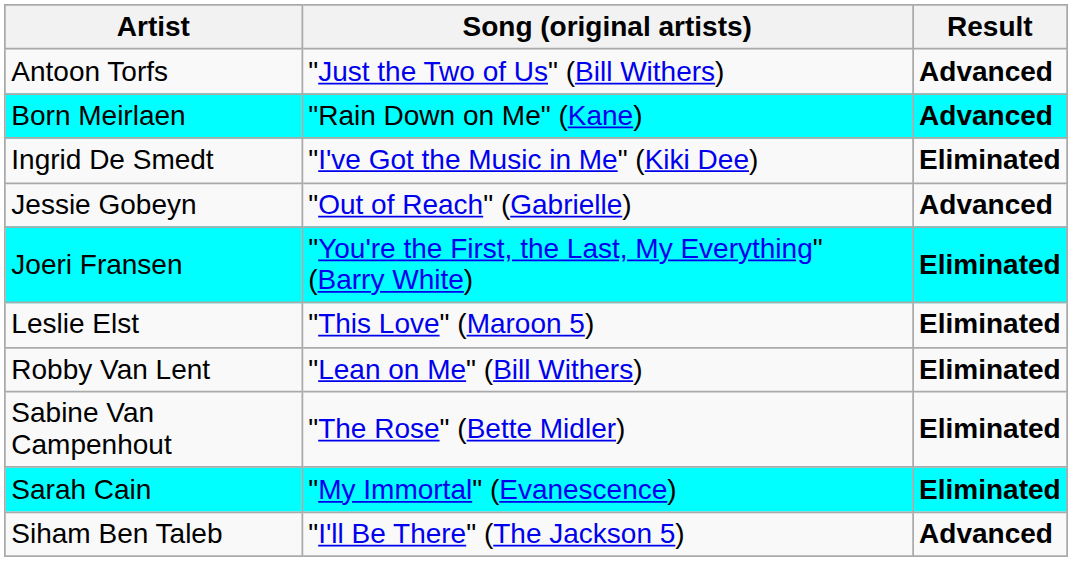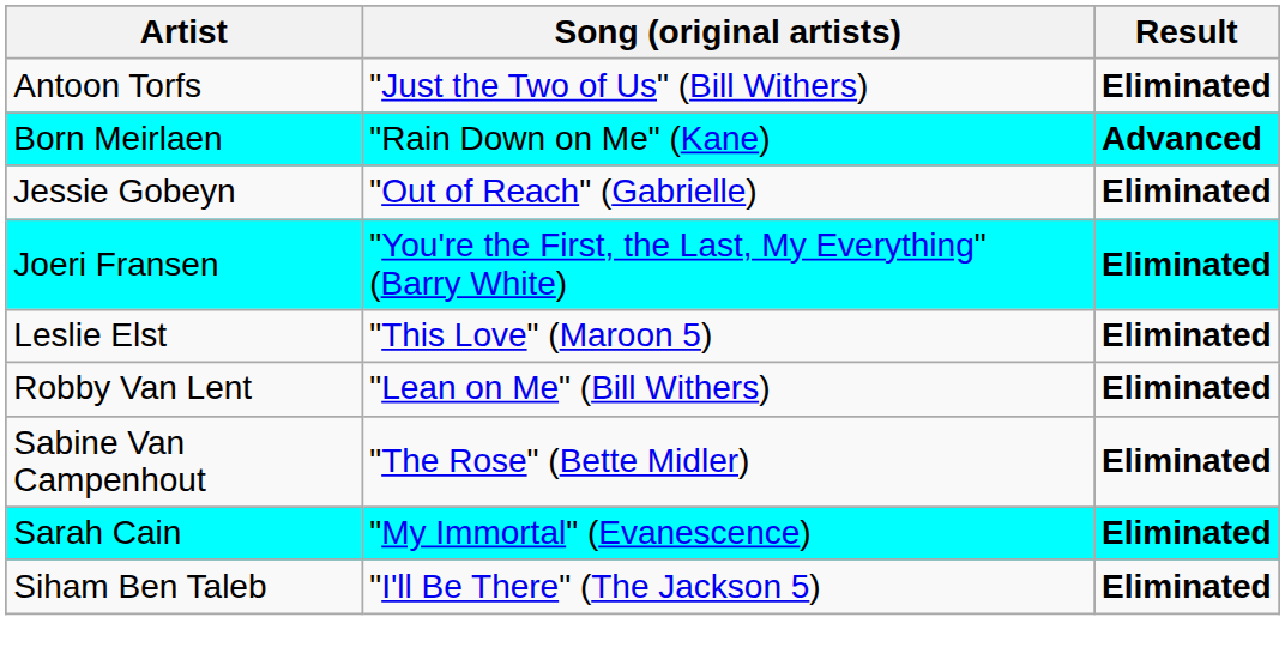 <table class=wikitable>
 <tr>
 <th>Artist</th>
 <th>Song (original artists)</th>
 <th>Result</th>
 </tr>
 <tr>
 <td>Antoon Torfs</td>
 <td>"<a href='#'>Just the Two of Us</a>" (<a href='#'>Bill Withers</a>)</td>
-<td><strong>Advanced</strong></td>
+<td><strong>Eliminated</strong></td>
 </tr>
 <tr style="background:cyan;">
 <td>Born Meirlaen</td>
 <td>"Rain Down on Me" (<a href='#'>Kane</a>)</td>
 <td><strong>Advanced</strong></td>
 </tr>
 <tr>
-<td>Ingrid De Smedt</td>
-<td>"<a href='#'>I've Got the Music in Me</a>" (<a href='#'>Kiki Dee</a>)</td>
-<td><strong>Eliminated</strong></td>
-</tr>
-<tr>
 <td>Jessie Gobeyn</td>
 <td>"<a href='#'>Out of Reach</a>" (<a href='#'>Gabrielle</a>)</td>
-<td><strong>Advanced</strong></td>
+<td><strong>Eliminated</strong></td>
 </tr>
 <tr style="background:cyan;">
 <td>Joeri Fransen</td>
 <td>"<a href='#'>You're the First, the Last, My Everything</a>" (<a href='#'>Barry White</a>)</td>
 <td><strong>Eliminated</strong></td>
 </tr>
 <tr>
 <td>Leslie Elst</td>
 <td>"<a href='#'>This Love</a>" (<a href='#'>Maroon 5</a>)</td>
 <td><strong>Eliminated</strong></td>
 </tr>
 <tr>
 <td>Robby Van Lent</td>
 <td>"<a href='#'>Lean on Me</a>" (<a href='#'>Bill Withers</a>)</td>
 <td><strong>Eliminated</strong></td>
 </tr>
 <tr>
 <td>Sabine Van Campenhout</td>
 <td>"<a href='#'>The Rose</a>" (<a href='#'>Bette Midler</a>)</td>
 <td><strong>Eliminated</strong></td>
 </tr>
 <tr style="background:cyan;">
 <td>Sarah Cain</td>
 <td>"<a href='#'>My Immortal</a>" (<a href='#'>Evanescence</a>)</td>
 <td><strong>Eliminated</strong></td>
 </tr>
 <tr>
 <td>Siham Ben Taleb</td>
 <td>"<a href='#'>I'll Be There</a>" (<a href='#'>The Jackson 5</a>)</td>
-<td><strong>Advanced</strong></td>
+<td><strong>Eliminated</strong></td>
 </tr>
 </table>
